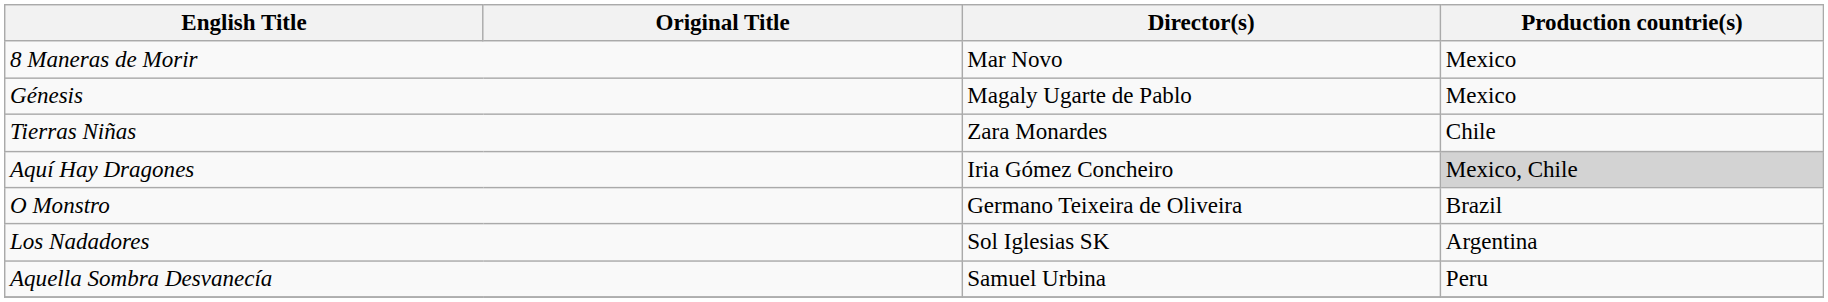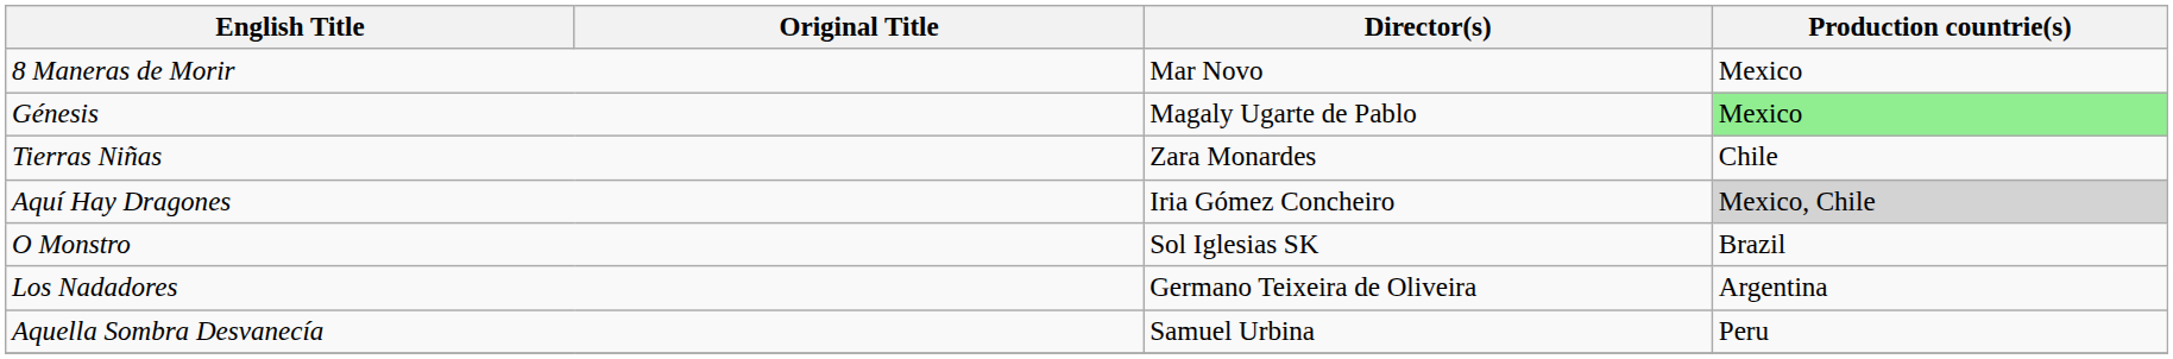 <table class="wikitable" style="width:100%; margin-bottom:4px">
 <tr>
 <th scope="col" width="25%">English Title</th>
 <th scope="col" width="25%">Original Title</th>
 <th scope="col" width="25%">Director(s)</th>
 <th scope="col" width="20%">Production countrie(s)</th>
 </tr>
 <tr>
 <td colspan="2"><em>8 Maneras de Morir</em></td>
 <td>Mar Novo</td>
 <td>Mexico</td>
 </tr>
 <tr>
 <td colspan="2"><em>Génesis</em></td>
 <td>Magaly Ugarte de Pablo</td>
-<td>Mexico</td>
+<td style="background: lightgreen;">Mexico</td>
 </tr>
 <tr>
 <td colspan="2"><em>Tierras Niñas</em></td>
 <td>Zara Monardes</td>
 <td>Chile</td>
 </tr>
 <tr>
 <td colspan="2"><em>Aquí Hay Dragones</em></td>
 <td>Iria Gómez Concheiro</td>
 <td style="background: lightgrey;">Mexico, Chile</td>
 </tr>
 <tr>
 <td colspan="2"><em>O Monstro</em></td>
-<td>Germano Teixeira de Oliveira</td>
+<td>Sol Iglesias SK</td>
 <td>Brazil</td>
 </tr>
 <tr>
 <td colspan="2"><em>Los Nadadores</em></td>
-<td>Sol Iglesias SK</td>
+<td>Germano Teixeira de Oliveira</td>
 <td>Argentina</td>
 </tr>
 <tr>
 <td colspan="2"><em>Aquella Sombra Desvanecía</em></td>
 <td>Samuel Urbina</td>
 <td>Peru</td>
 </tr>
 <tr>
 </tr>
 </table>
